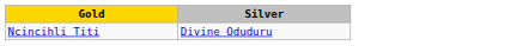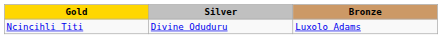 <table class="wikitable" style="text-align:left">
 <tr align="center">
 <td width=200 bgcolor=gold><strong>Gold</strong></td>
 <td width=200 bgcolor=silver><strong>Silver</strong></td>
+<td width=200 bgcolor=CC9966><strong>Bronze</strong></td>
 </tr>
 <tr>
 <td><a href='#'>Ncincihli Titi</a><br><em></em></td>
 <td><a href='#'>Divine Oduduru</a><br><em></em></td>
+<td><a href='#'>Luxolo Adams</a><br><em></em></td>
 </tr>
 </table>
